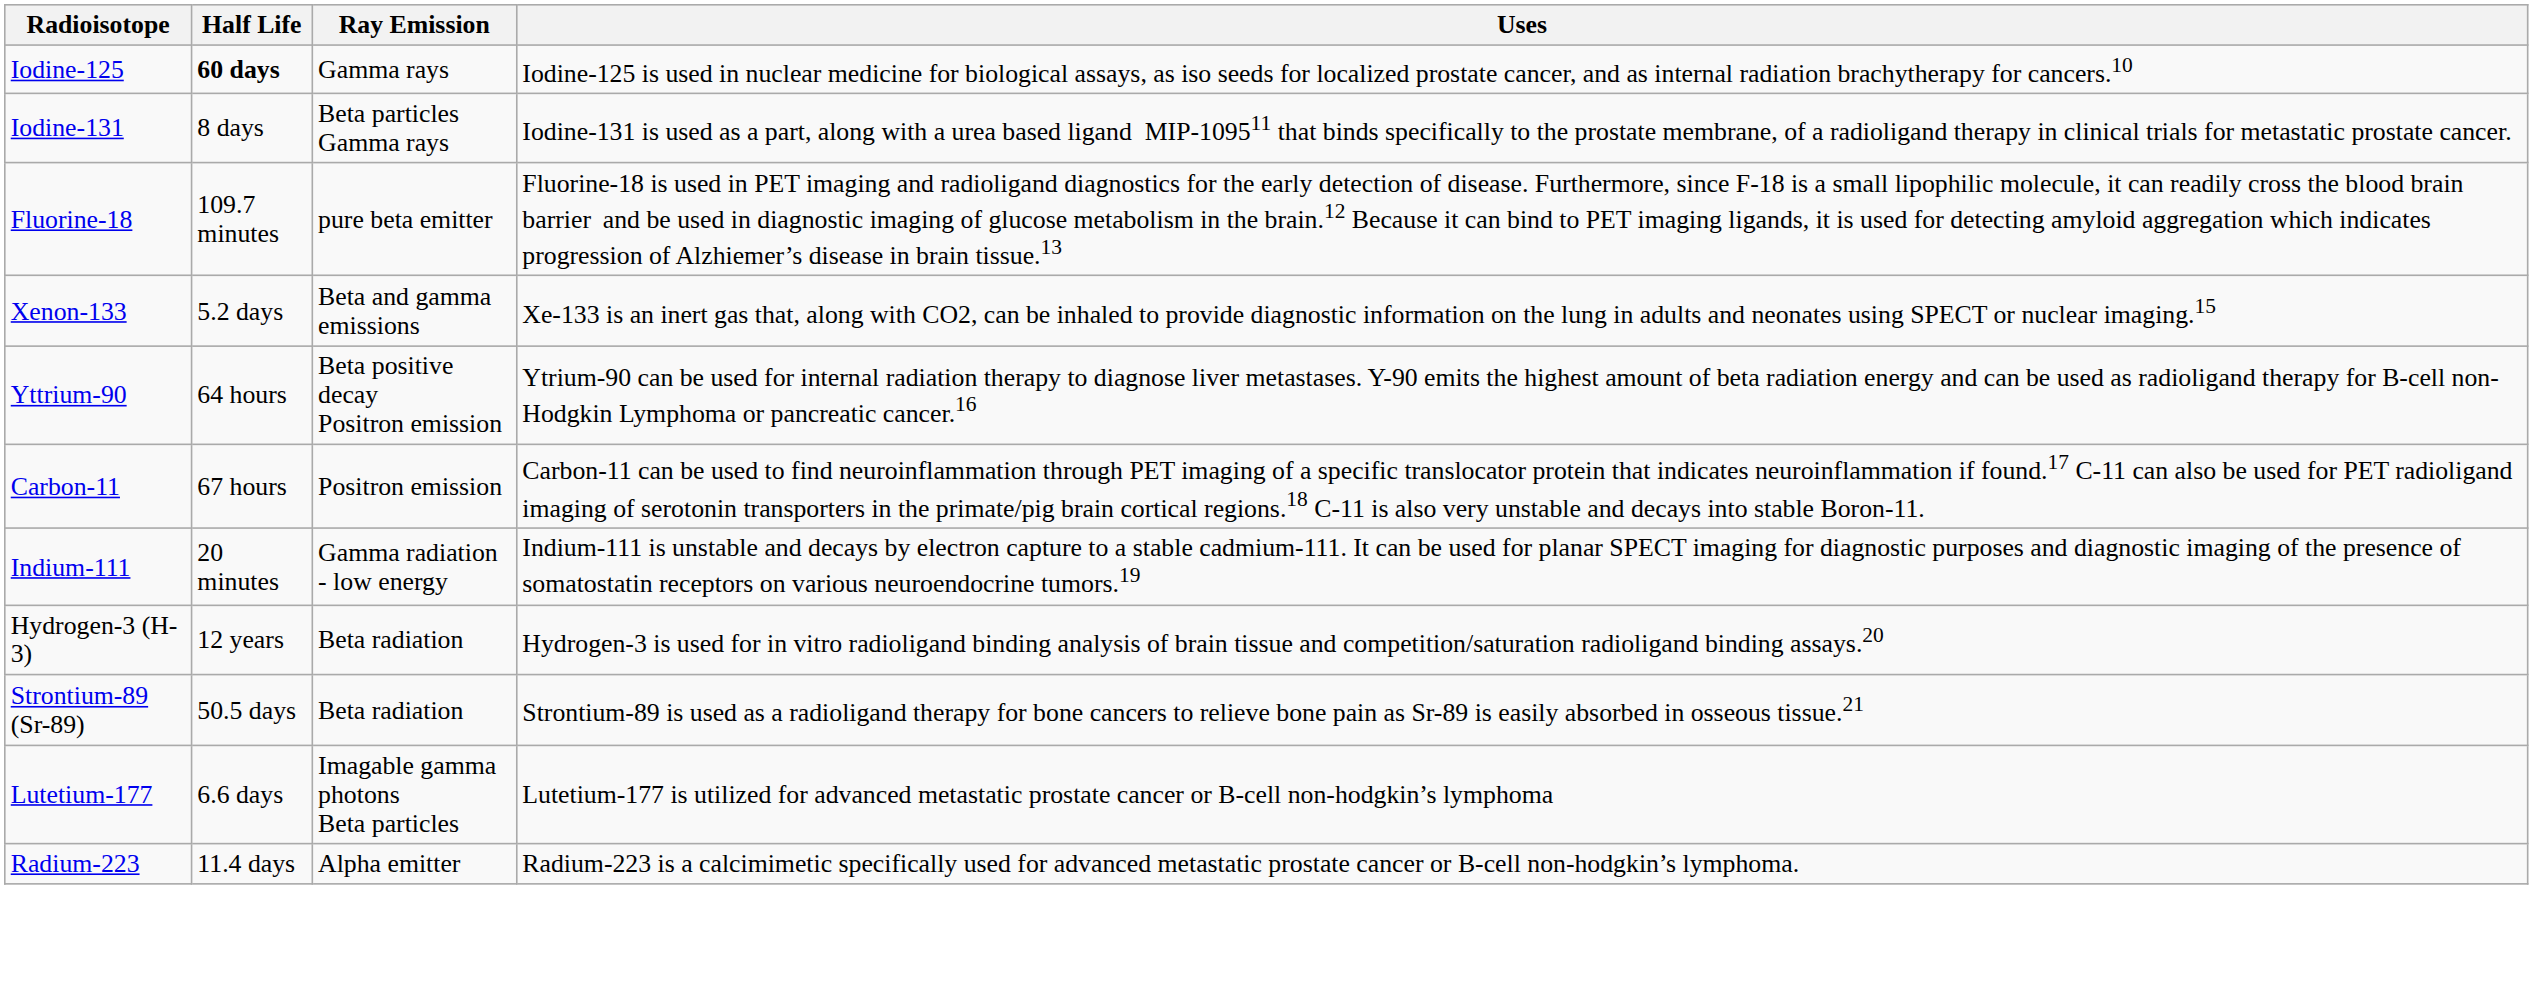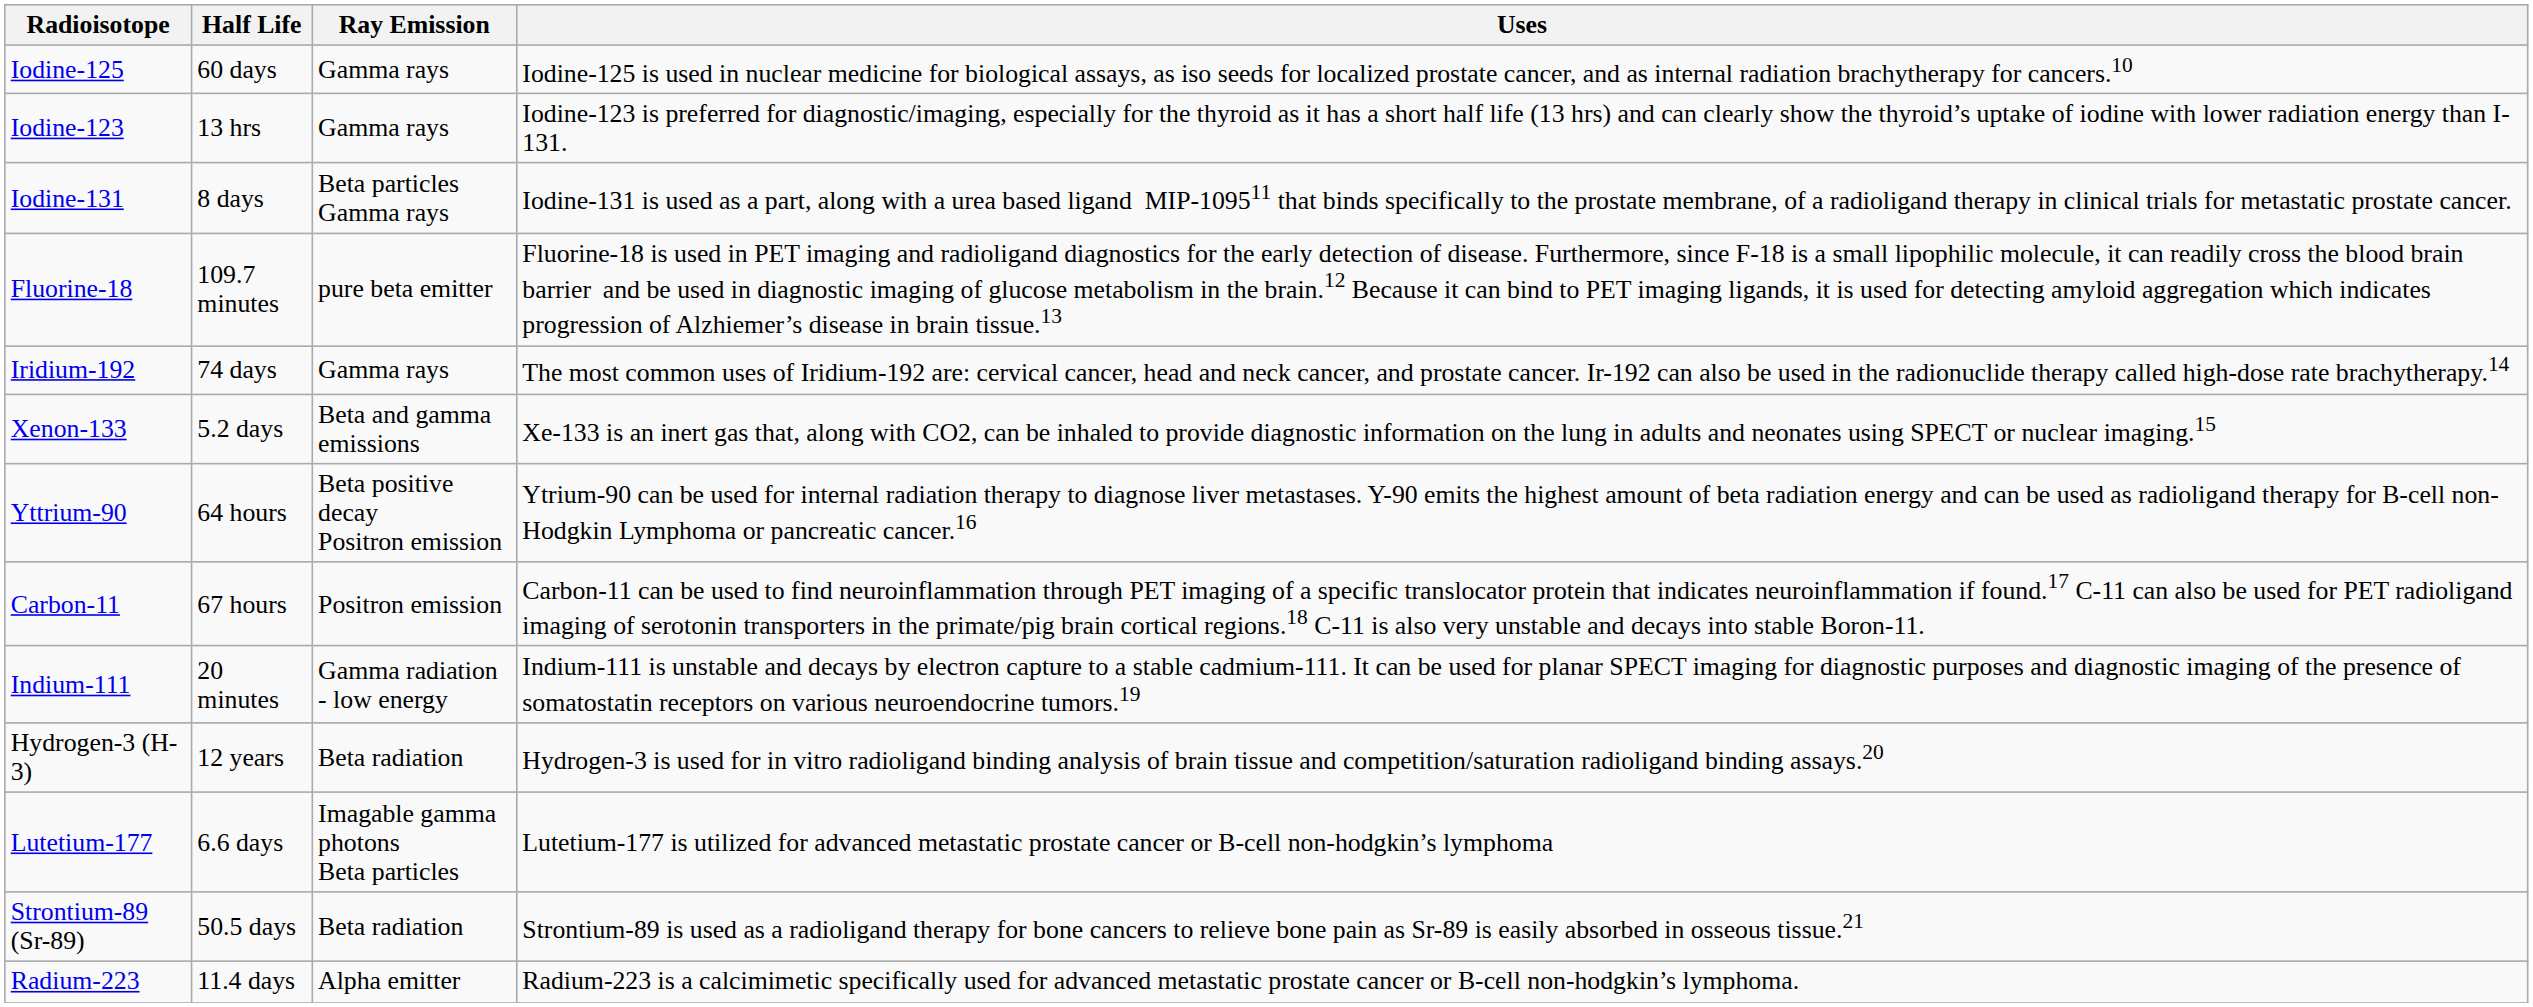 <table class="wikitable">
 <tr>
 <th>Radioisotope</th>
 <th>Half Life</th>
 <th>Ray Emission</th>
 <th>Uses</th>
 </tr>
 <tr>
 <td><a href='#'>Iodine-125</a></td>
-<td><strong>60 days</strong></td>
+<td>60 days</td>
 <td>Gamma rays</td>
 <td>Iodine-125 is used in nuclear medicine for biological assays, as iso seeds for localized prostate cancer, and as internal radiation brachytherapy for cancers.<sup>10</sup></td>
+</tr>
+<tr>
+<td><a href='#'>Iodine-123</a></td>
+<td>13 hrs</td>
+<td>Gamma rays</td>
+<td>Iodine-123 is preferred for diagnostic/imaging, especially for the thyroid as it has a short half life (13 hrs) and can clearly show the thyroid’s uptake of iodine with lower radiation energy than I-131.</td>
 </tr>
 <tr>
 <td><a href='#'>Iodine-131</a></td>
 <td>8 days</td>
 <td>Beta particles<br>Gamma rays</td>
 <td>Iodine-131 is used as a part, along with a urea based ligand  MIP-1095<sup>11</sup> that binds specifically to the prostate membrane, of a radioligand therapy in clinical trials for metastatic prostate cancer.</td>
 </tr>
 <tr>
 <td><a href='#'>Fluorine-18</a></td>
 <td>109.7 minutes</td>
 <td>pure beta emitter</td>
 <td>Fluorine-18 is used in PET imaging and radioligand diagnostics for the early detection of disease. Furthermore, since F-18 is a small lipophilic molecule, it can readily cross the blood brain barrier<sup> </sup> and be used in diagnostic imaging of glucose metabolism in the brain.<sup>12</sup> Because it can bind to PET imaging ligands, it is used for detecting amyloid aggregation which indicates progression of Alzhiemer’s disease in brain tissue.<sup>13</sup></td>
+</tr>
+<tr>
+<td><a href='#'>Iridium-192</a></td>
+<td>74 days</td>
+<td>Gamma rays</td>
+<td>The most common uses of Iridium-192 are: cervical cancer, head and neck cancer, and prostate cancer. Ir-192 can also be used in the radionuclide therapy called high-dose rate brachytherapy.<sup>14</sup></td>
 </tr>
 <tr>
 <td><a href='#'>Xenon-133</a></td>
 <td>5.2 days</td>
 <td>Beta and gamma emissions</td>
 <td>Xe-133 is an inert gas that, along with CO2, can be inhaled to provide diagnostic information on the lung in adults and neonates using SPECT or nuclear imaging.<sup>15</sup></td>
 </tr>
 <tr>
 <td><a href='#'>Yttrium-90</a></td>
 <td>64 hours</td>
 <td>Beta positive decay<br>Positron emission</td>
 <td>Ytrium-90 can be used for internal radiation therapy to diagnose liver metastases. Y-90 emits the highest amount of beta radiation energy and can be used as radioligand therapy for B-cell non-Hodgkin Lymphoma or pancreatic cancer.<sup>16</sup></td>
 </tr>
 <tr>
 <td><a href='#'>Carbon-11</a></td>
 <td>67 hours</td>
 <td>Positron emission</td>
 <td>Carbon-11 can be used to find neuroinflammation through PET imaging of a specific translocator protein that indicates neuroinflammation if found.<sup>17</sup> C-11 can also be used for PET radioligand imaging of serotonin transporters in the primate/pig brain cortical regions.<sup>18</sup> C-11 is also very unstable and decays into stable Boron-11.</td>
 </tr>
 <tr>
 <td><a href='#'>Indium-111</a></td>
 <td>20 minutes</td>
 <td>Gamma radiation - low energy</td>
 <td>Indium-111 is unstable and decays by electron capture to a stable cadmium-111. It can be used for planar SPECT imaging for diagnostic purposes and diagnostic imaging of the presence of somatostatin receptors on various neuroendocrine tumors.<sup>19</sup></td>
 </tr>
 <tr>
 <td>Hydrogen-3 (H-3)</td>
 <td>12 years</td>
 <td>Beta radiation</td>
 <td>Hydrogen-3 is used for in vitro radioligand binding analysis of brain tissue and competition/saturation radioligand binding assays.<sup>20</sup></td>
 </tr>
 <tr>
+<td><a href='#'>Lutetium-177</a></td>
+<td>6.6 days</td>
+<td>Imagable gamma photons<br>Beta particles</td>
+<td>Lutetium-177 is utilized for advanced metastatic prostate cancer or B-cell non-hodgkin’s lymphoma</td>
+</tr>
+<tr>
 <td><a href='#'>Strontium-89</a> (Sr-89)</td>
 <td>50.5 days</td>
 <td>Beta radiation</td>
 <td>Strontium-89 is used as a radioligand therapy for bone cancers to relieve bone pain as Sr-89 is easily absorbed in osseous tissue.<sup>21</sup></td>
-</tr>
-<tr>
-<td><a href='#'>Lutetium-177</a></td>
-<td>6.6 days</td>
-<td>Imagable gamma photons<br>Beta particles</td>
-<td>Lutetium-177 is utilized for advanced metastatic prostate cancer or B-cell non-hodgkin’s lymphoma</td>
 </tr>
 <tr>
 <td><a href='#'>Radium-223</a></td>
 <td>11.4 days</td>
 <td>Alpha emitter</td>
 <td>Radium-223 is a calcimimetic specifically used for advanced metastatic prostate cancer or B-cell non-hodgkin’s lymphoma.</td>
 </tr>
 </table>
